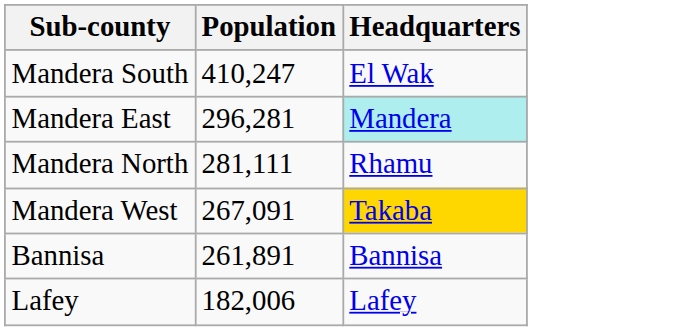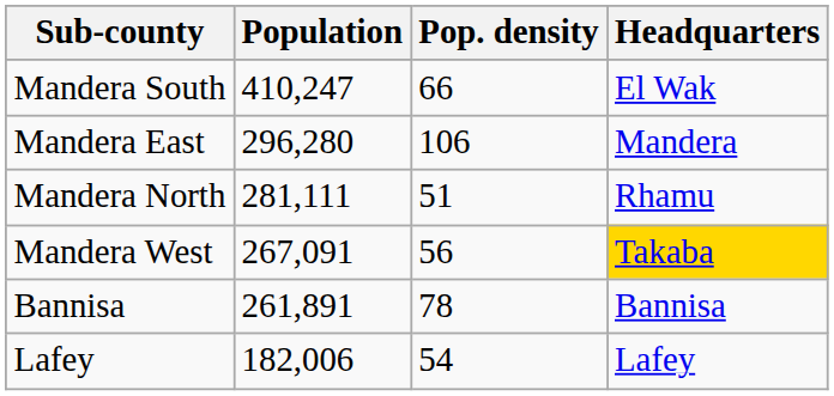 <table class="wikitable">
 <tr>
 <th>Sub-county</th>
 <th>Population</th>
+<th>Pop. density</th>
 <th>Headquarters</th>
 </tr>
 <tr>
 <td>Mandera South</td>
 <td>410,247</td>
+<td>66</td>
 <td><a href='#'>El Wak</a></td>
 </tr>
 <tr>
 <td>Mandera East</td>
-<td>296,281</td>
-<td style="background: paleturquoise;"><a href='#'>Mandera</a></td>
+<td>296,280</td>
+<td>106</td>
+<td><a href='#'>Mandera</a></td>
 </tr>
 <tr>
 <td>Mandera North</td>
 <td>281,111</td>
+<td>51</td>
 <td><a href='#'>Rhamu</a></td>
 </tr>
 <tr>
 <td>Mandera West</td>
 <td>267,091</td>
+<td>56</td>
 <td style="background: gold;"><a href='#'>Takaba</a></td>
 </tr>
 <tr>
 <td>Bannisa</td>
 <td>261,891</td>
+<td>78</td>
 <td><a href='#'>Bannisa</a></td>
 </tr>
 <tr>
 <td>Lafey</td>
 <td>182,006</td>
+<td>54</td>
 <td><a href='#'>Lafey</a></td>
 </tr>
 </table>
